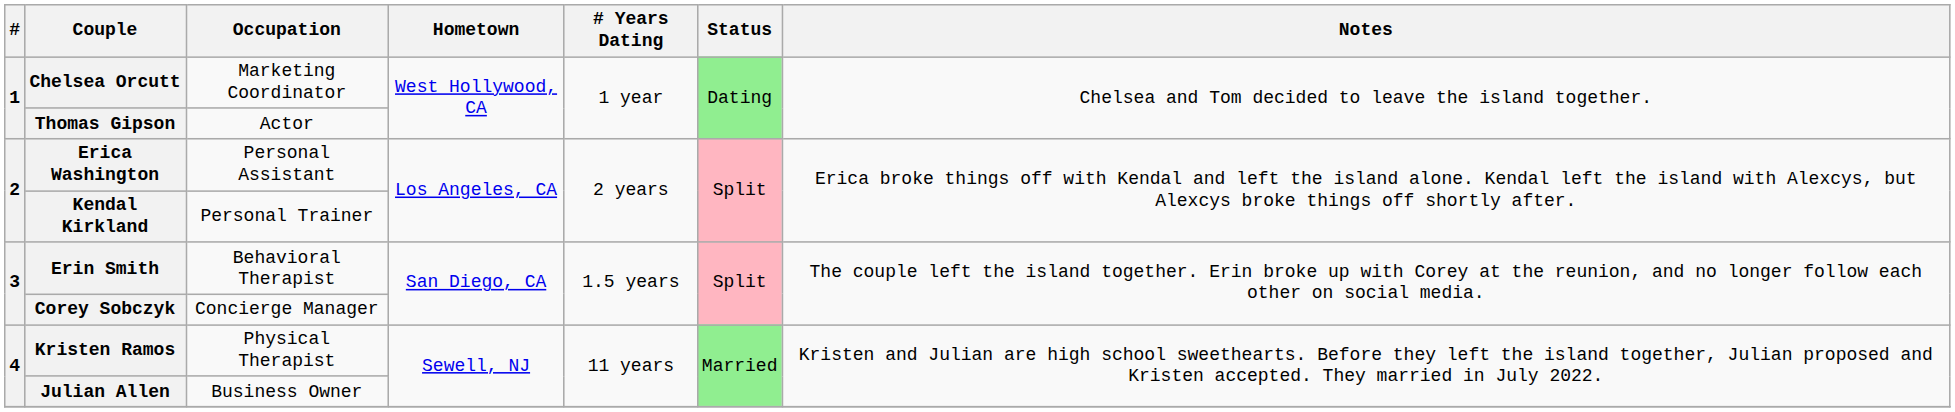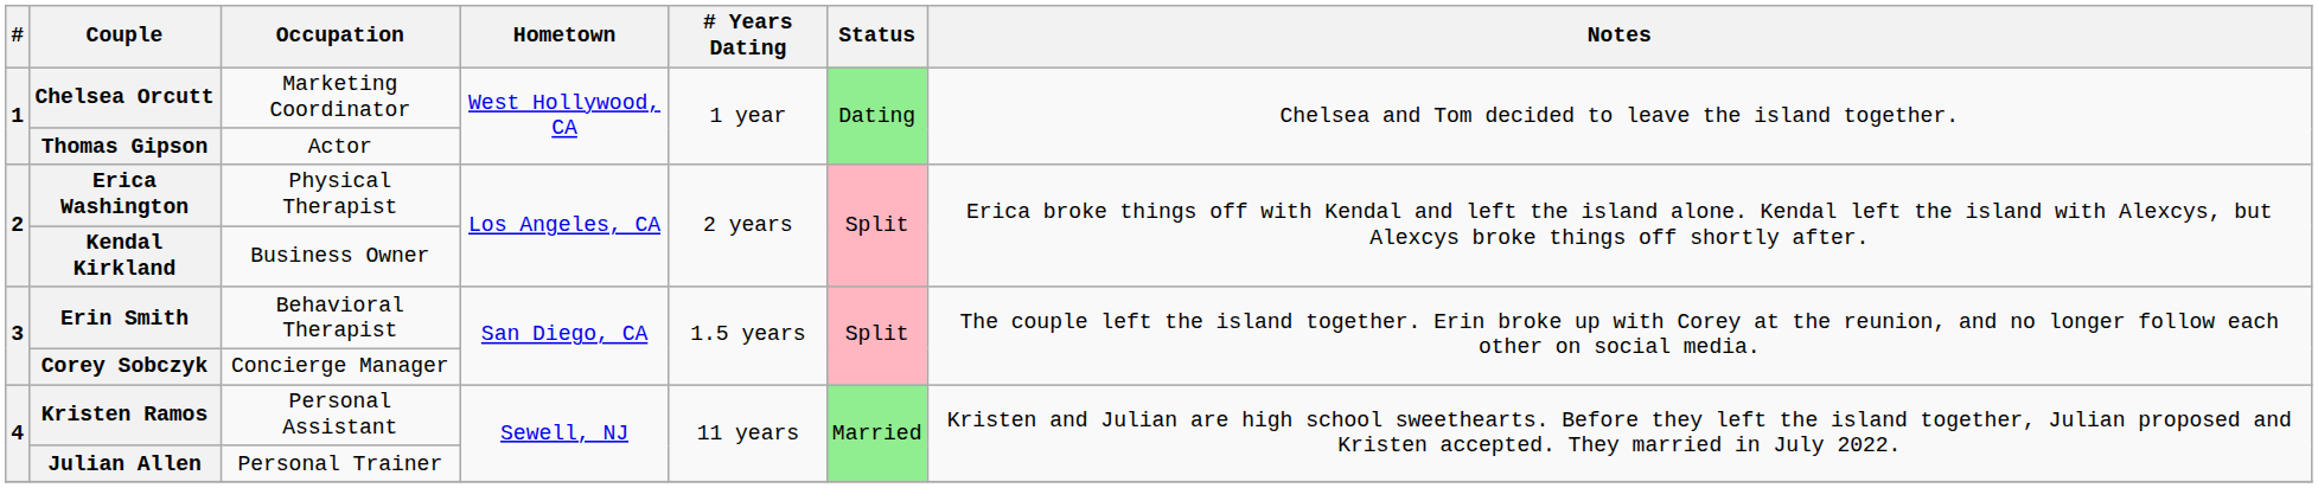 <table class="wikitable plainrowheaders" style="text-align:center; font-size: 90%; width:100%;">
 <tr>
 <th scope="col">#</th>
 <th scope="col">Couple</th>
 <th scope="col">Occupation</th>
 <th scope="col">Hometown</th>
 <th scope="col"># Years Dating</th>
 <th scope="col">Status</th>
 <th scope="col">Notes</th>
 </tr>
 <tr>
 <th scope="rowgroup" rowspan="2">1</th>
 <th scope="row">Chelsea Orcutt</th>
 <td>Marketing Coordinator</td>
 <td rowspan="2"><a href='#'>West Hollywood, CA</a></td>
 <td rowspan="2">1 year</td>
 <td rowspan="2" style="background:lightgreen;">Dating</td>
 <td rowspan="2">Chelsea and Tom decided to leave the island together.</td>
 </tr>
 <tr>
 <th scope="row">Thomas Gipson</th>
 <td>Actor</td>
 </tr>
 <tr>
 <th scope="rowgroup" rowspan="2">2</th>
 <th scope="row">Erica Washington</th>
-<td>Personal Assistant</td>
+<td>Physical Therapist</td>
 <td rowspan="2"><a href='#'>Los Angeles, CA</a></td>
 <td rowspan="2">2 years</td>
 <td rowspan="2" style="background:lightpink;">Split</td>
 <td rowspan="2">Erica broke things off with Kendal and left the island alone. Kendal left the island with Alexcys, but Alexcys broke things off shortly after.</td>
 </tr>
 <tr>
 <th scope="row">Kendal Kirkland</th>
-<td>Personal Trainer</td>
+<td>Business Owner</td>
 </tr>
 <tr>
 <th scope="rowgroup" rowspan="2">3</th>
 <th scope="row">Erin Smith</th>
 <td>Behavioral Therapist</td>
 <td rowspan="2"><a href='#'>San Diego, CA</a></td>
 <td rowspan="2">1.5 years</td>
 <td rowspan="2" style="background:lightpink;">Split</td>
 <td rowspan="2">The couple left the island together. Erin broke up with Corey at the reunion, and no longer follow each other on social media.</td>
 </tr>
 <tr>
 <th scope="row">Corey Sobczyk</th>
 <td>Concierge Manager</td>
 </tr>
 <tr>
 <th scope="rowgroup" rowspan="2">4</th>
 <th scope="row">Kristen Ramos</th>
-<td>Physical Therapist</td>
+<td>Personal Assistant</td>
 <td rowspan="2"><a href='#'>Sewell, NJ</a></td>
 <td rowspan="2">11 years</td>
 <td rowspan="2" style="background:lightgreen;">Married</td>
 <td rowspan="2">Kristen and Julian are high school sweethearts. Before they left the island together, Julian proposed and Kristen accepted. They married in July 2022.</td>
 </tr>
 <tr>
 <th scope="row">Julian Allen</th>
-<td>Business Owner</td>
+<td>Personal Trainer</td>
 </tr>
 <tr>
 </tr>
 </table>
